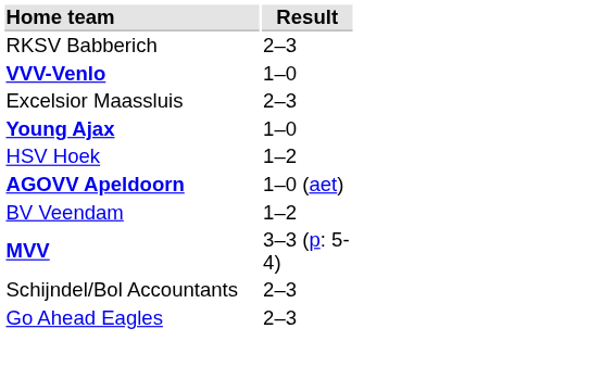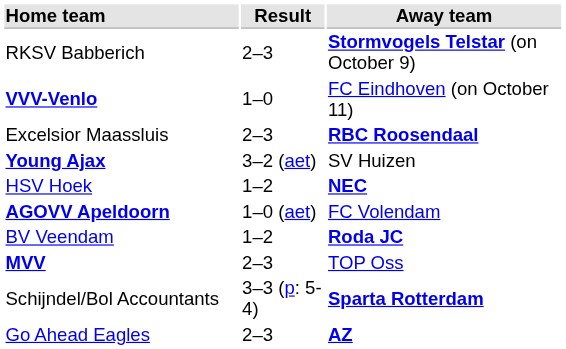 <table>
 <tr bgcolor="#E4E4E4">
 <th style="border-bottom:1px solid #AAAAAA" width="200" align="left">Home team</th>
 <th style="border-bottom:1px solid #AAAAAA" width="70" align="center">Result</th>
+<th style="border-bottom:1px solid #AAAAAA" width="200">Away team</th>
 </tr>
 <tr>
 <td>RKSV Babberich</td>
 <td>2–3</td>
+<td><strong><a href='#'>Stormvogels Telstar</a></strong> (on October 9)</td>
 </tr>
 <tr>
 <td><strong><a href='#'>VVV-Venlo</a></strong></td>
 <td>1–0</td>
+<td><a href='#'>FC Eindhoven</a> (on October 11)</td>
 </tr>
 <tr>
 <td>Excelsior Maassluis</td>
 <td>2–3</td>
+<td><strong><a href='#'>RBC Roosendaal</a></strong></td>
 </tr>
 <tr>
 <td><strong><a href='#'>Young Ajax</a></strong></td>
-<td>1–0</td>
+<td>3–2 (<a href='#'>aet</a>)</td>
+<td>SV Huizen</td>
 </tr>
 <tr>
 <td><a href='#'>HSV Hoek</a></td>
 <td>1–2</td>
+<td><strong><a href='#'>NEC</a></strong></td>
 </tr>
 <tr>
 <td><strong><a href='#'>AGOVV Apeldoorn</a></strong></td>
 <td>1–0 (<a href='#'>aet</a>)</td>
+<td><a href='#'>FC Volendam</a></td>
 </tr>
 <tr>
 <td><a href='#'>BV Veendam</a></td>
 <td>1–2</td>
+<td><strong><a href='#'>Roda JC</a></strong></td>
 </tr>
 <tr>
 <td><strong><a href='#'>MVV</a></strong></td>
-<td>3–3 (<a href='#'>p</a>: 5-4)</td>
+<td>2–3</td>
+<td><a href='#'>TOP Oss</a></td>
 </tr>
 <tr>
 <td>Schijndel/Bol Accountants</td>
-<td>2–3</td>
+<td>3–3 (<a href='#'>p</a>: 5-4)</td>
+<td><strong><a href='#'>Sparta Rotterdam</a></strong></td>
 </tr>
 <tr>
 <td><a href='#'>Go Ahead Eagles</a></td>
 <td>2–3</td>
+<td><strong><a href='#'>AZ</a></strong></td>
 </tr>
 </table>
